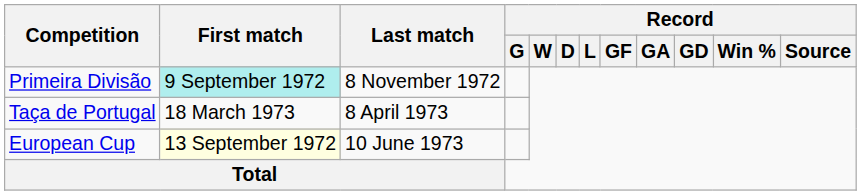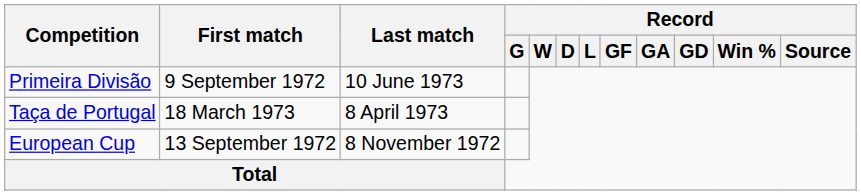 <table class="wikitable" style="text-align: center">
 <tr>
 <th rowspan="2">Competition</th>
 <th rowspan="2">First match</th>
 <th rowspan="2">Last match</th>
 <th colspan="9">Record</th>
 </tr>
 <tr>
 <th>G</th>
 <th>W</th>
 <th>D</th>
 <th>L</th>
 <th>GF</th>
 <th>GA</th>
 <th>GD</th>
 <th>Win %</th>
 <th>Source</th>
 </tr>
 <tr>
 <td align=left><a href='#'>Primeira Divisão</a></td>
-<td align=left style="background: paleturquoise;">9 September 1972</td>
-<td align=left>8 November 1972<br></td>
+<td align=left>9 September 1972</td>
+<td align=left>10 June 1973<br></td>
 <td align=left></td>
 </tr>
 <tr>
 <td align=left><a href='#'>Taça de Portugal</a></td>
 <td align=left>18 March 1973</td>
 <td align=left>8 April 1973<br></td>
 <td align=left></td>
 </tr>
 <tr>
 <td align=left><a href='#'>European Cup</a></td>
-<td align=left style="background: lightyellow;">13 September 1972</td>
-<td align=left>10 June 1973<br></td>
+<td align=left>13 September 1972</td>
+<td align=left>8 November 1972<br></td>
 <td align=left></td>
 </tr>
 <tr>
 <th colspan="3">Total<br></th>
 </tr>
 </table>
